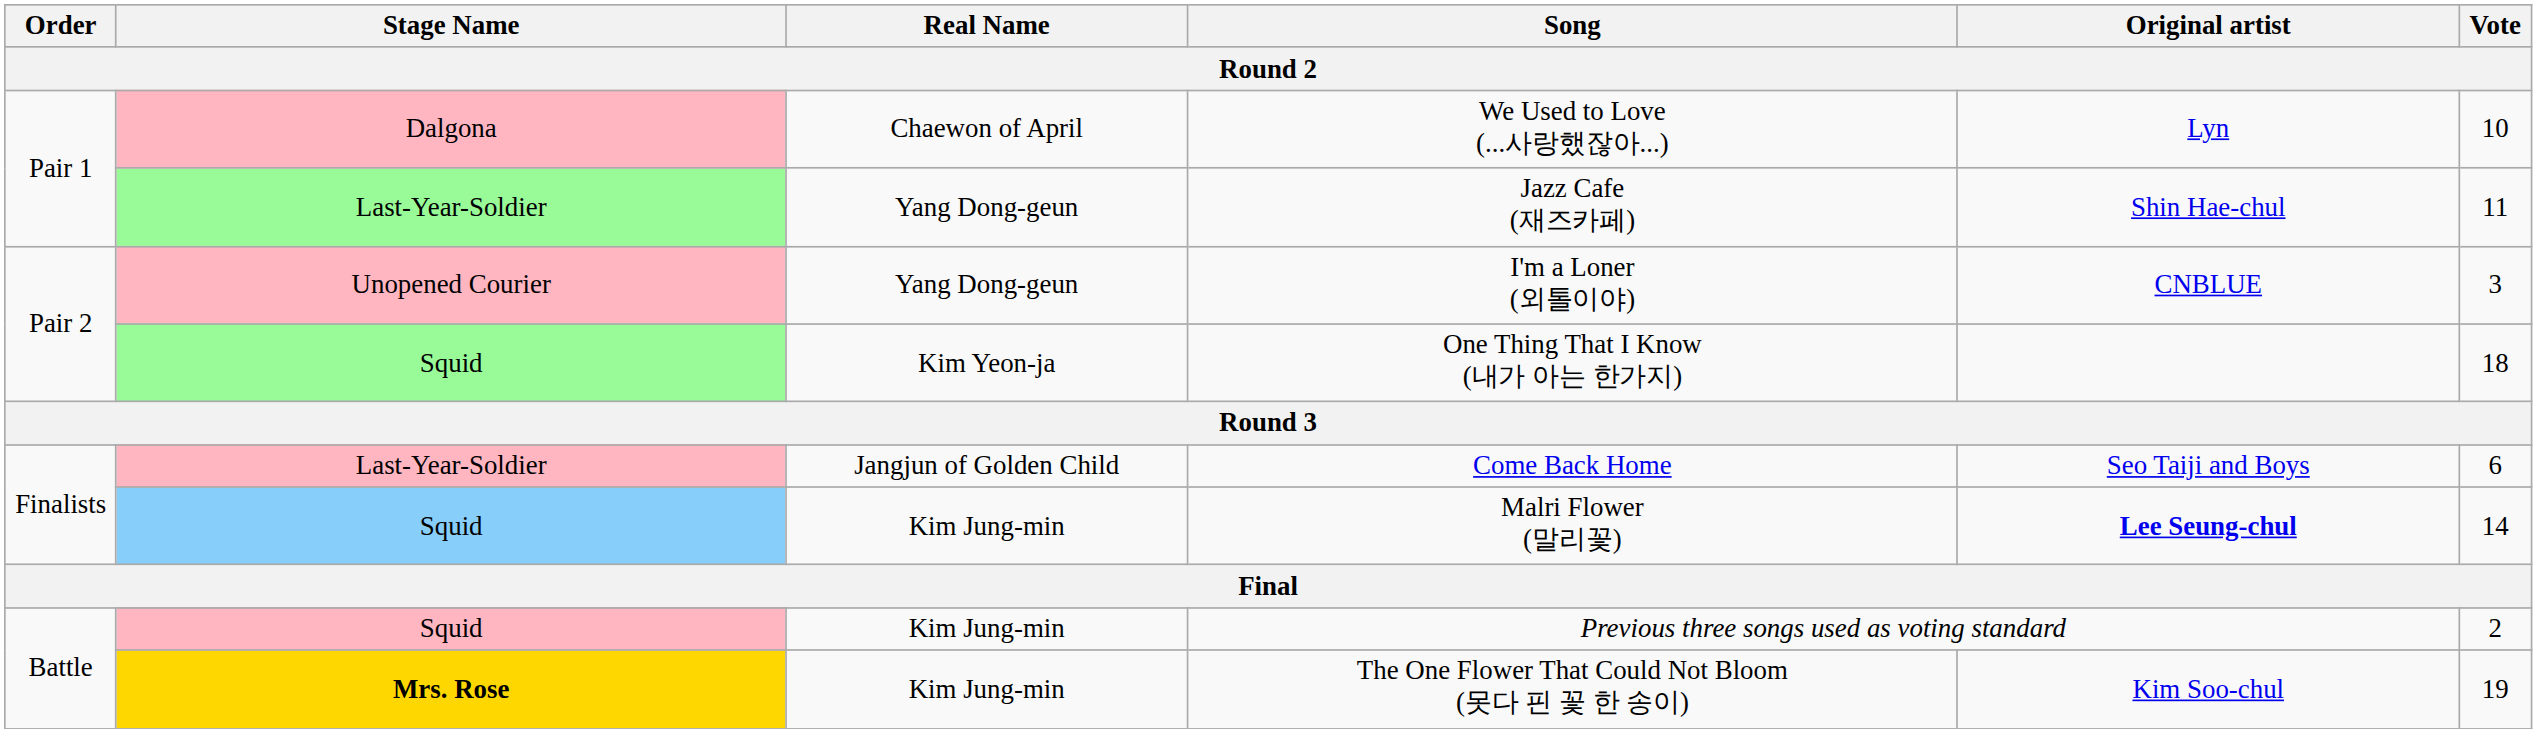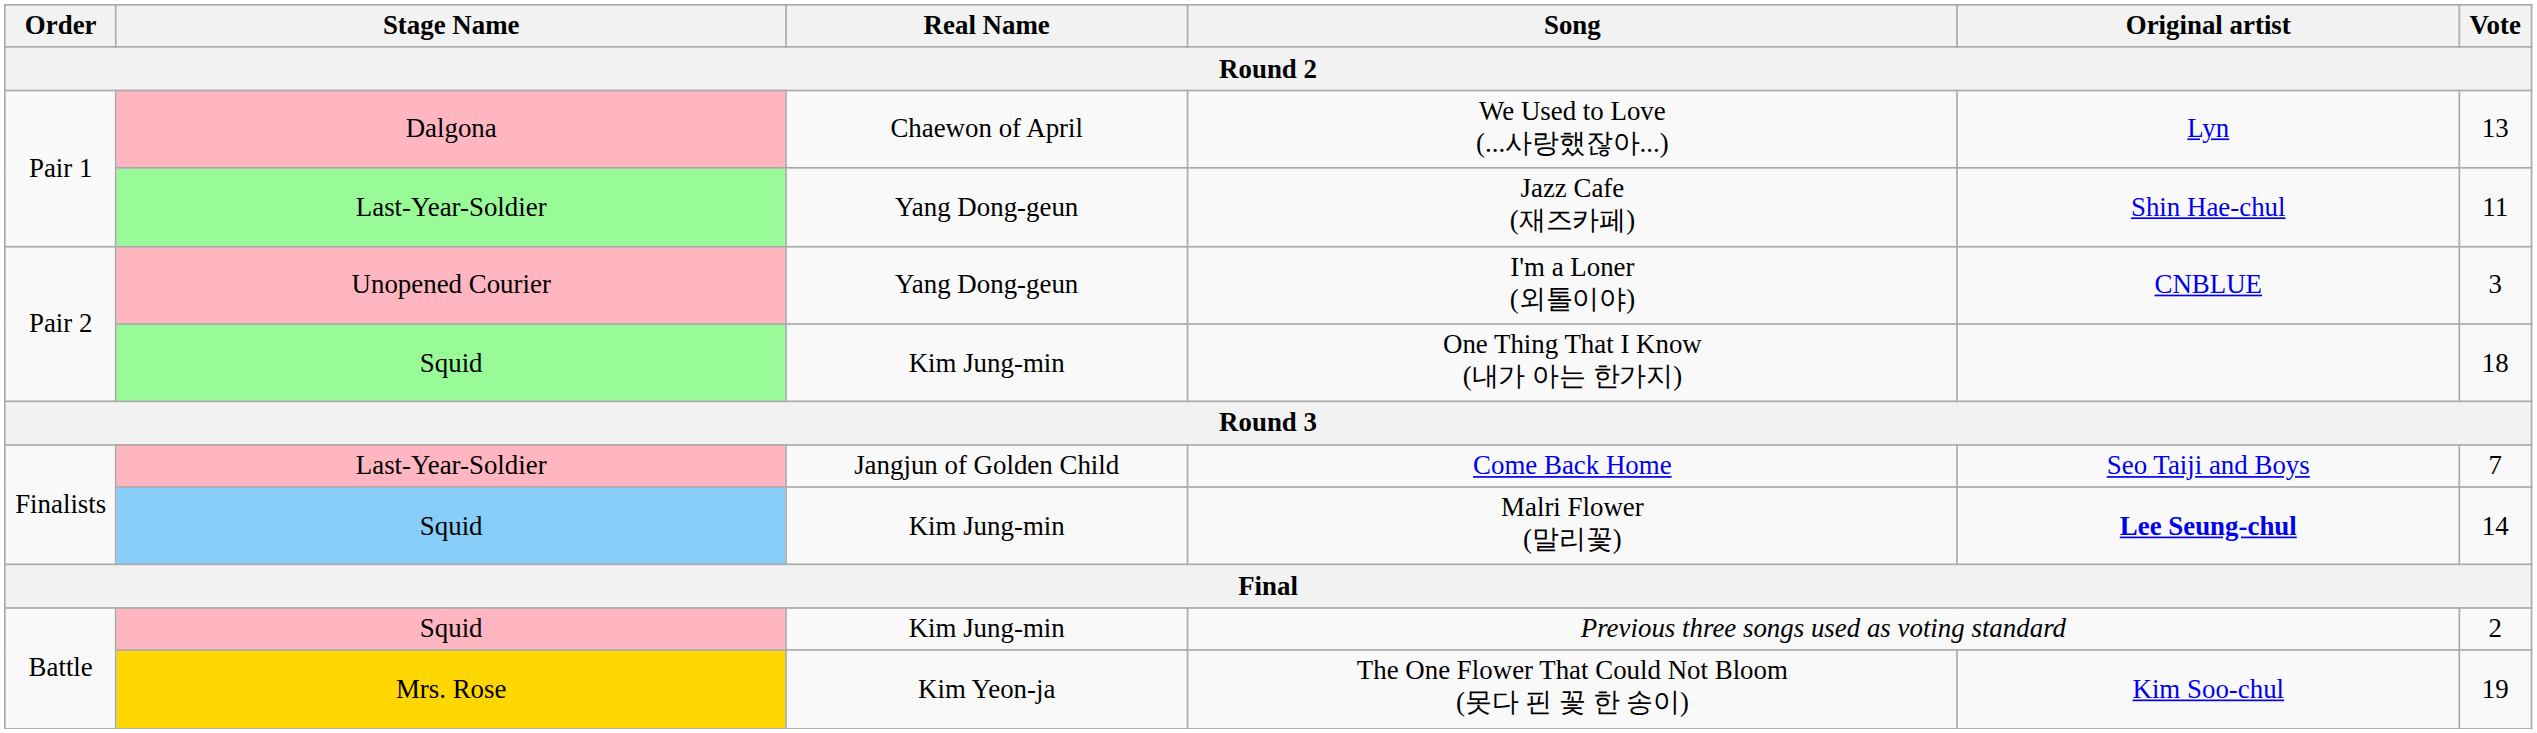 <table class="wikitable" style="text-align:center; width:95%;">
 <tr>
 <th style="width:1%;">Order</th>
 <th style="width:20%;">Stage Name</th>
 <th style="width:12%;">Real Name</th>
 <th style="width:23%;">Song</th>
 <th style="width:15%;">Original artist</th>
 <th style="width:1%;">Vote</th>
 </tr>
 <tr>
 <th colspan=6>Round 2</th>
 </tr>
 <tr>
 <td rowspan=2>Pair 1</td>
 <td bgcolor="lightpink">Dalgona</td>
 <td>Chaewon of April</td>
 <td>We Used to Love<br>(...사랑했잖아...)</td>
 <td><a href='#'>Lyn</a></td>
-<td>10</td>
+<td>13</td>
 </tr>
 <tr>
 <td bgcolor="palegreen">Last-Year-Soldier</td>
 <td>Yang Dong-geun</td>
 <td>Jazz Cafe<br>(재즈카페)</td>
 <td><a href='#'>Shin Hae-chul</a></td>
 <td>11</td>
 </tr>
 <tr>
 <td rowspan=2>Pair 2</td>
 <td bgcolor="lightpink">Unopened Courier</td>
 <td>Yang Dong-geun</td>
 <td>I'm a Loner<br>(외톨이야)</td>
 <td><a href='#'>CNBLUE</a></td>
 <td>3</td>
 </tr>
 <tr>
 <td bgcolor="palegreen">Squid</td>
-<td>Kim Yeon-ja</td>
+<td>Kim Jung-min</td>
 <td>One Thing That I Know<br>(내가 아는 한가지)</td>
 <td></td>
 <td>18</td>
 </tr>
 <tr>
 <th colspan=6>Round 3</th>
 </tr>
 <tr>
 <td rowspan=2>Finalists</td>
 <td bgcolor="lightpink">Last-Year-Soldier</td>
 <td>Jangjun of Golden Child</td>
 <td><a href='#'>Come Back Home</a></td>
 <td><a href='#'>Seo Taiji and Boys</a></td>
-<td>6</td>
+<td>7</td>
 </tr>
 <tr>
 <td bgcolor="lightskyblue">Squid</td>
 <td>Kim Jung-min</td>
 <td>Malri Flower<br>(말리꽃)</td>
 <td><strong><a href='#'>Lee Seung-chul</a></strong></td>
 <td>14</td>
 </tr>
 <tr>
 <th colspan=6>Final</th>
 </tr>
 <tr>
 <td rowspan=2>Battle</td>
 <td bgcolor="lightpink">Squid</td>
 <td>Kim Jung-min</td>
 <td colspan=2><em>Previous three songs used as voting standard</em></td>
 <td>2</td>
 </tr>
 <tr>
-<td bgcolor="gold"><strong>Mrs. Rose</strong></td>
-<td>Kim Jung-min</td>
+<td bgcolor="gold">Mrs. Rose</td>
+<td>Kim Yeon-ja</td>
 <td>The One Flower That Could Not Bloom<br>(못다 핀 꽃 한 송이)</td>
 <td><a href='#'>Kim Soo-chul</a></td>
 <td>19</td>
 </tr>
 </table>
